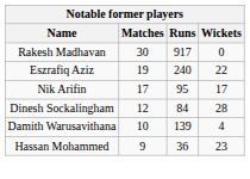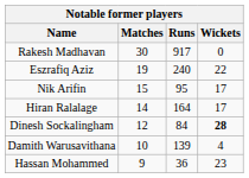 <table class="wikitable sortable">
 <tr>
 <th colspan=4>Notable former players</th>
 </tr>
 <tr>
 <th>Name</th>
 <th>Matches</th>
 <th>Runs</th>
 <th>Wickets</th>
 </tr>
 <tr>
 <td style="text-align:center;">Rakesh Madhavan</td>
 <td align=center>30</td>
 <td align=center>917</td>
 <td align=center>0</td>
 </tr>
 <tr>
 <td style="text-align:center;">Eszrafiq Aziz</td>
 <td align=center>19</td>
 <td align=center>240</td>
 <td align=center>22</td>
 </tr>
 <tr>
 <td style="text-align:center;">Nik Arifin</td>
+<td align=center>15</td>
+<td align=center>95</td>
 <td align=center>17</td>
-<td align=center>95</td>
+</tr>
+<tr>
+<td style="text-align:center;">Hiran Ralalage</td>
+<td align=center>14</td>
+<td align=center>164</td>
 <td align=center>17</td>
 </tr>
 <tr>
 <td style="text-align:center;">Dinesh Sockalingham</td>
 <td align=center>12</td>
 <td align=center>84</td>
-<td align=center>28</td>
+<td align=center><strong>28</strong></td>
 </tr>
 <tr>
 <td style="text-align:center;">Damith Warusavithana</td>
 <td align=center>10</td>
 <td align=center>139</td>
 <td align=center>4</td>
 </tr>
 <tr>
 <td style="text-align:center;">Hassan Mohammed</td>
 <td align=center>9</td>
 <td align=center>36</td>
 <td align=center>23</td>
 </tr>
 </table>
